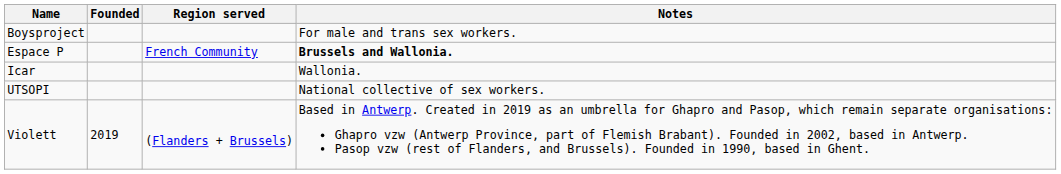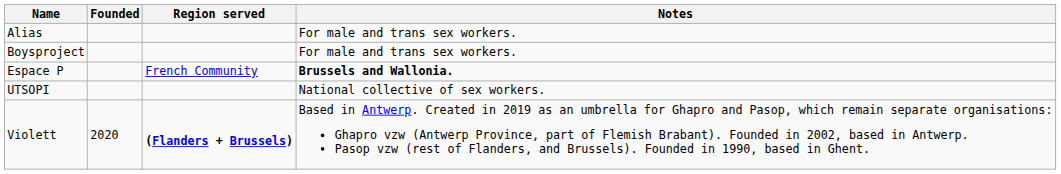 <table class="wikitable sortable">
 <tr>
 <th>Name</th>
 <th>Founded</th>
 <th>Region served</th>
 <th>Notes</th>
+</tr>
+<tr>
+<td>Alias</td>
+<td></td>
+<td></td>
+<td>For male and trans sex workers.</td>
 </tr>
 <tr>
 <td>Boysproject</td>
 <td></td>
 <td></td>
 <td>For male and trans sex workers.</td>
 </tr>
 <tr>
 <td>Espace P</td>
 <td></td>
 <td> <a href='#'>French Community</a></td>
 <td><strong>Brussels and Wallonia.</strong></td>
 </tr>
 <tr>
-<td>Icar</td>
-<td></td>
-<td></td>
-<td>Wallonia.</td>
-</tr>
-<tr>
 <td>UTSOPI</td>
 <td></td>
 <td></td>
 <td>National collective of sex workers.</td>
 </tr>
 <tr>
 <td>Violett</td>
-<td>2019</td>
-<td><br>(<a href='#'>Flanders</a> + <a href='#'>Brussels</a>)</td>
+<td>2020</td>
+<td><strong><br>(<a href='#'>Flanders</a> + <a href='#'>Brussels</a>)</strong></td>
 <td>Based in <a href='#'>Antwerp</a>. Created in 2019 as an umbrella for Ghapro and Pasop, which remain separate organisations:<br><ul><li>Ghapro vzw (Antwerp Province, part of Flemish Brabant). Founded in 2002, based in Antwerp.</li><li>Pasop vzw (rest of Flanders, and Brussels). Founded in 1990, based in Ghent.</li></ul></td>
 </tr>
 </table>
